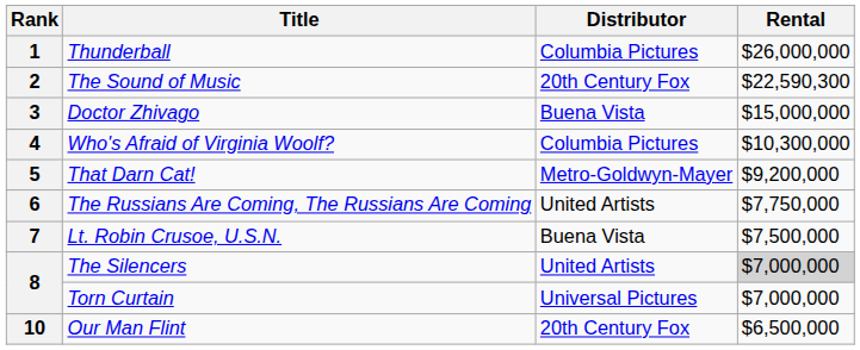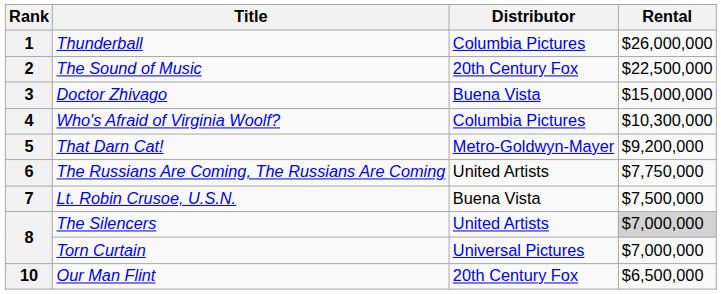 <table class="wikitable sortable" style="margin:auto; margin:auto;">
 <tr>
 <th>Rank</th>
 <th>Title</th>
 <th>Distributor</th>
 <th>Rental</th>
 </tr>
 <tr>
 <th style="text-align:center;">1</th>
 <td><em><a href='#'>Thunderball</a></em></td>
 <td><a href='#'>Columbia Pictures</a></td>
 <td>$26,000,000</td>
 </tr>
 <tr>
 <th style="text-align:center;">2</th>
 <td><em><a href='#'>The Sound of Music</a></em></td>
 <td><a href='#'>20th Century Fox</a></td>
-<td>$22,590,300</td>
+<td>$22,500,000</td>
 </tr>
 <tr>
 <th style="text-align:center;">3</th>
 <td><em><a href='#'>Doctor Zhivago</a></em></td>
 <td><a href='#'>Buena Vista</a></td>
 <td>$15,000,000</td>
 </tr>
 <tr>
 <th style="text-align:center;">4</th>
 <td><em><a href='#'>Who's Afraid of Virginia Woolf?</a></em></td>
 <td><a href='#'>Columbia Pictures</a></td>
 <td>$10,300,000</td>
 </tr>
 <tr>
 <th style="text-align:center;">5</th>
 <td><em><a href='#'>That Darn Cat!</a></em></td>
 <td><a href='#'>Metro-Goldwyn-Mayer</a></td>
 <td>$9,200,000</td>
 </tr>
 <tr>
 <th style="text-align:center;">6</th>
 <td><em><a href='#'>The Russians Are Coming, The Russians Are Coming</a></em></td>
 <td>United Artists</td>
 <td>$7,750,000</td>
 </tr>
 <tr>
 <th style="text-align:center;">7</th>
 <td><em><a href='#'>Lt. Robin Crusoe, U.S.N.</a></em></td>
 <td>Buena Vista</td>
 <td>$7,500,000</td>
 </tr>
 <tr>
 <th rowspan="2" style="text-align:center;">8</th>
 <td><em><a href='#'>The Silencers</a></em></td>
 <td><a href='#'>United Artists</a></td>
 <td style="background: lightgrey;">$7,000,000</td>
 </tr>
 <tr>
 <td><em><a href='#'>Torn Curtain</a></em></td>
 <td><a href='#'>Universal Pictures</a></td>
 <td>$7,000,000</td>
 </tr>
 <tr>
 <th style="text-align:center;">10</th>
 <td><em><a href='#'>Our Man Flint</a></em></td>
 <td><a href='#'>20th Century Fox</a></td>
 <td>$6,500,000</td>
 </tr>
 </table>
